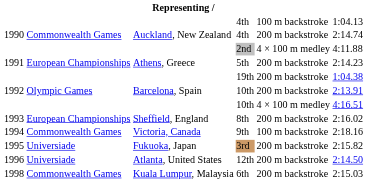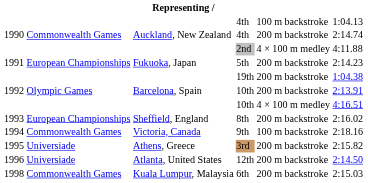 <table>
 <tr>
 <th colspan=6>Representing  / </th>
 </tr>
 <tr>
 <td rowspan=3>1990</td>
 <td rowspan=3><a href='#'>Commonwealth Games</a></td>
 <td rowspan=3><a href='#'>Auckland</a>, New Zealand</td>
 <td>4th</td>
 <td>100 m backstroke</td>
 <td>1:04.13</td>
 </tr>
 <tr>
 <td>4th</td>
 <td>200 m backstroke</td>
 <td>2:14.74</td>
 </tr>
 <tr>
 <td bgcolor=silver>2nd</td>
 <td>4 × 100 m medley</td>
 <td>4:11.88</td>
 </tr>
 <tr>
 <td>1991</td>
 <td><a href='#'>European Championships</a></td>
-<td><a href='#'>Athens</a>, Greece</td>
+<td><a href='#'>Fukuoka</a>, Japan</td>
 <td>5th</td>
 <td>200 m backstroke</td>
 <td>2:14.23</td>
 </tr>
 <tr>
 <td rowspan=3>1992</td>
 <td rowspan=3><a href='#'>Olympic Games</a></td>
 <td rowspan=3><a href='#'>Barcelona</a>, Spain</td>
 <td>19th</td>
 <td>200 m backstroke</td>
 <td><a href='#'>1:04.38</a></td>
 </tr>
 <tr>
 <td>10th</td>
 <td>200 m backstroke</td>
 <td><a href='#'>2:13.91</a></td>
 </tr>
 <tr>
 <td>10th</td>
 <td>4 × 100 m medley</td>
 <td><a href='#'>4:16.51</a></td>
 </tr>
 <tr>
 <td>1993</td>
 <td><a href='#'>European Championships</a></td>
 <td><a href='#'>Sheffield</a>, England</td>
 <td>8th</td>
 <td>200 m backstroke</td>
 <td>2:16.02</td>
 </tr>
 <tr>
 <td>1994</td>
 <td><a href='#'>Commonwealth Games</a></td>
 <td><a href='#'>Victoria, Canada</a></td>
 <td>9th</td>
 <td>100 m backstroke</td>
 <td>2:18.16</td>
 </tr>
 <tr>
 <td>1995</td>
 <td><a href='#'>Universiade</a></td>
-<td><a href='#'>Fukuoka</a>, Japan</td>
+<td><a href='#'>Athens</a>, Greece</td>
 <td bgcolor=cc9966>3rd</td>
 <td>200 m backstroke</td>
 <td>2:15.82</td>
 </tr>
 <tr>
 <td>1996</td>
 <td><a href='#'>Universiade</a></td>
 <td><a href='#'>Atlanta</a>, United States</td>
 <td>12th</td>
 <td>200 m backstroke</td>
 <td><a href='#'>2:14.50</a></td>
 </tr>
 <tr>
 <td>1998</td>
 <td><a href='#'>Commonwealth Games</a></td>
 <td><a href='#'>Kuala Lumpur</a>, Malaysia</td>
 <td>6th</td>
 <td>200 m backstroke</td>
 <td>2:15.03</td>
 </tr>
 </table>
